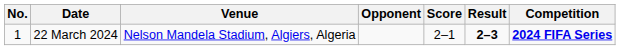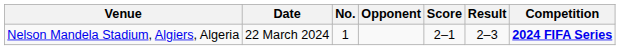 <table class="wikitable sortable">
 <tr>
+<th scope="col">Venue</th>
+<th scope="col">Date</th>
 <th scope="col">No.</th>
-<th scope="col">Date</th>
-<th scope="col">Venue</th>
 <th scope="col">Opponent</th>
 <th scope="col">Score</th>
 <th scope="col">Result</th>
 <th scope="col">Competition</th>
 </tr>
 <tr>
+<td><a href='#'>Nelson Mandela Stadium</a>, <a href='#'>Algiers</a>, Algeria</td>
+<td>22 March 2024</td>
 <td align="center">1</td>
-<td>22 March 2024</td>
-<td><a href='#'>Nelson Mandela Stadium</a>, <a href='#'>Algiers</a>, Algeria</td>
 <td></td>
 <td align="center">2–1</td>
-<td align="center"><strong>2–3</strong></td>
+<td align="center">2–3</td>
 <td><strong><a href='#'>2024 FIFA Series</a></strong></td>
 </tr>
 </table>
